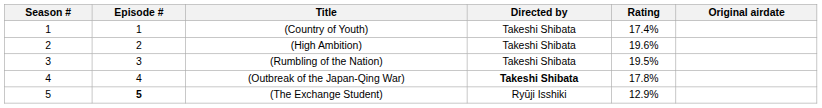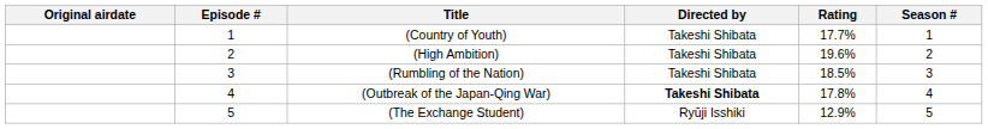 <table class="wikitable" style="width:99%; background-color:#FFFFFF">
 <tr>
-<th>Season #</th>
+<th>Original airdate</th>
 <th>Episode #</th>
 <th>Title</th>
 <th>Directed by</th>
 <th>Rating</th>
-<th>Original airdate</th>
+<th>Season #</th>
 </tr>
 <tr>
-<td align="center">1</td>
+<td align="center"></td>
 <td align="center">1</td>
 <td align="center"> (Country of Youth)</td>
 <td align="center">Takeshi Shibata</td>
-<td align="center">17.4%</td>
-<td align="center"></td>
+<td align="center">17.7%</td>
+<td align="center">1</td>
 </tr>
 <tr>
-<td align="center">2</td>
+<td align="center"></td>
 <td align="center">2</td>
 <td align="center"> (High Ambition)</td>
 <td align="center">Takeshi Shibata</td>
 <td align="center">19.6%</td>
-<td align="center"></td>
+<td align="center">2</td>
 </tr>
 <tr>
-<td align="center">3</td>
+<td align="center"></td>
 <td align="center">3</td>
 <td align="center"> (Rumbling of the Nation)</td>
 <td align="center">Takeshi Shibata</td>
-<td align="center">19.5%</td>
-<td align="center"></td>
+<td align="center">18.5%</td>
+<td align="center">3</td>
 </tr>
 <tr>
-<td align="center">4</td>
+<td align="center"></td>
 <td align="center">4</td>
 <td align="center"> (Outbreak of the Japan-Qing War)</td>
 <td align="center"><strong>Takeshi Shibata</strong></td>
 <td align="center">17.8%</td>
-<td align="center"></td>
+<td align="center">4</td>
 </tr>
 <tr>
+<td align="center"></td>
 <td align="center">5</td>
-<td align="center"><strong>5</strong></td>
 <td align="center"> (The Exchange Student)</td>
 <td align="center">Ryūji Isshiki</td>
 <td align="center">12.9%</td>
-<td align="center"></td>
+<td align="center">5</td>
 </tr>
 </table>
